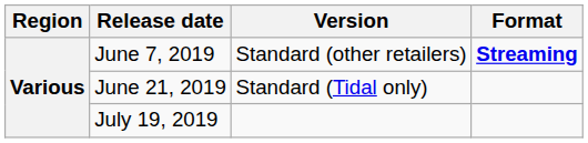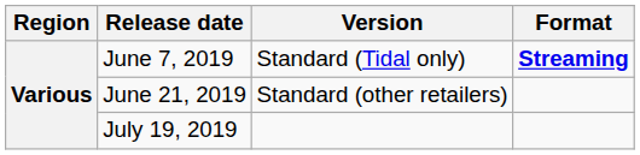 <table class="wikitable plainrowheaders">
 <tr>
 <th scope="col">Region</th>
 <th scope="col">Release date</th>
 <th scope="col">Version</th>
 <th scope="col">Format</th>
 </tr>
 <tr>
 <th scope="row" rowspan="3">Various</th>
 <td>June 7, 2019</td>
-<td>Standard (other retailers)</td>
+<td>Standard (<a href='#'>Tidal</a> only)</td>
 <td><strong><a href='#'>Streaming</a></strong></td>
 </tr>
 <tr>
 <td>June 21, 2019</td>
-<td>Standard (<a href='#'>Tidal</a> only)</td>
+<td>Standard (other retailers)</td>
 <td></td>
 </tr>
 <tr>
 <td>July 19, 2019</td>
 <td></td>
 <td></td>
 </tr>
 </table>
